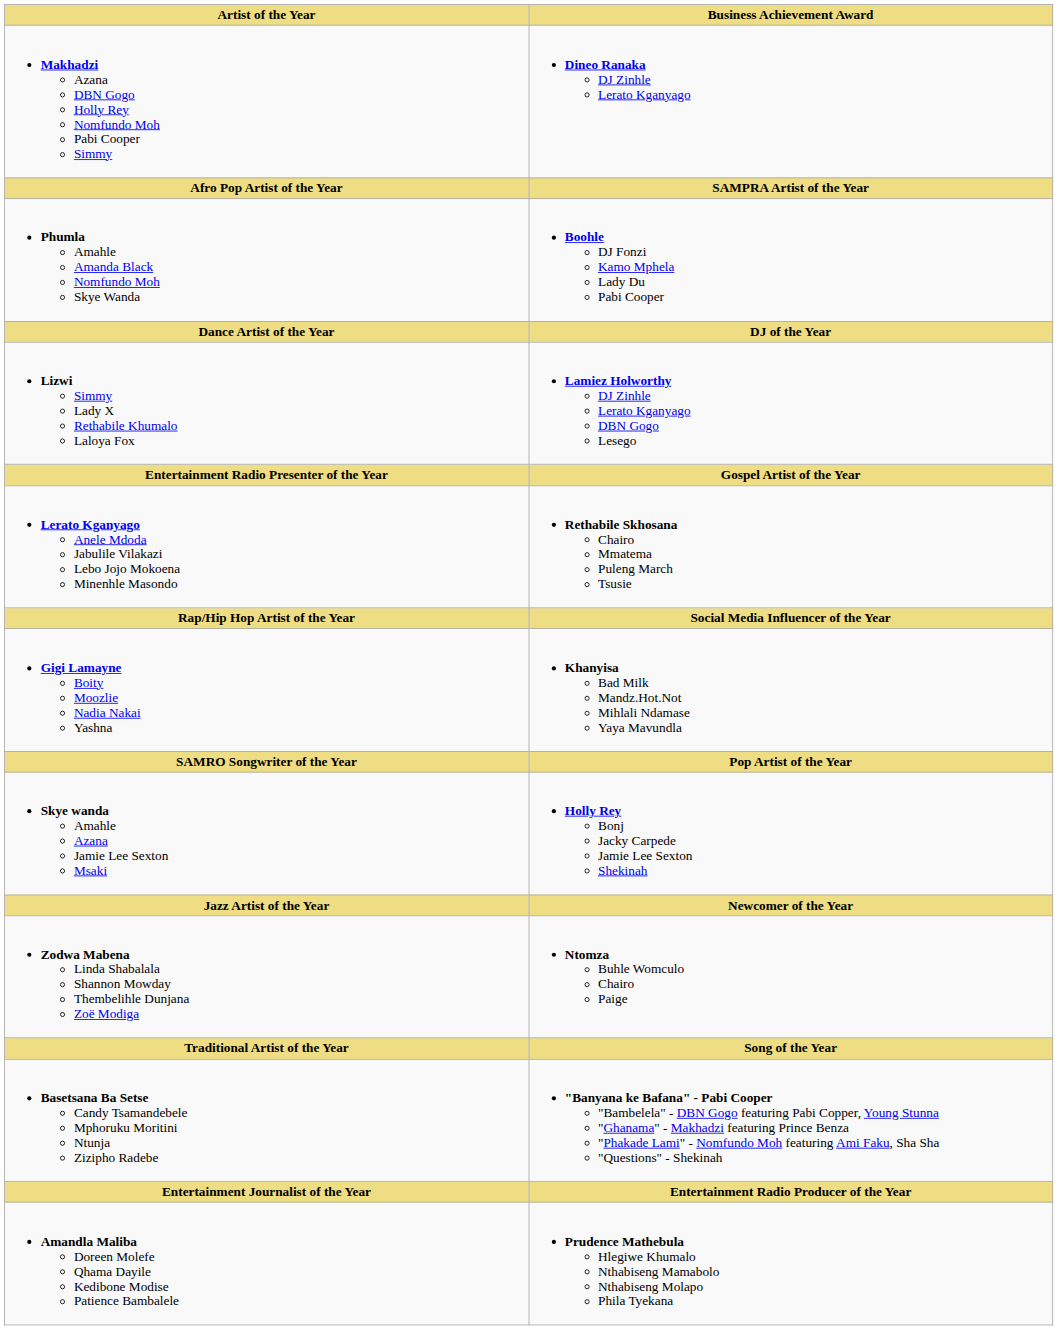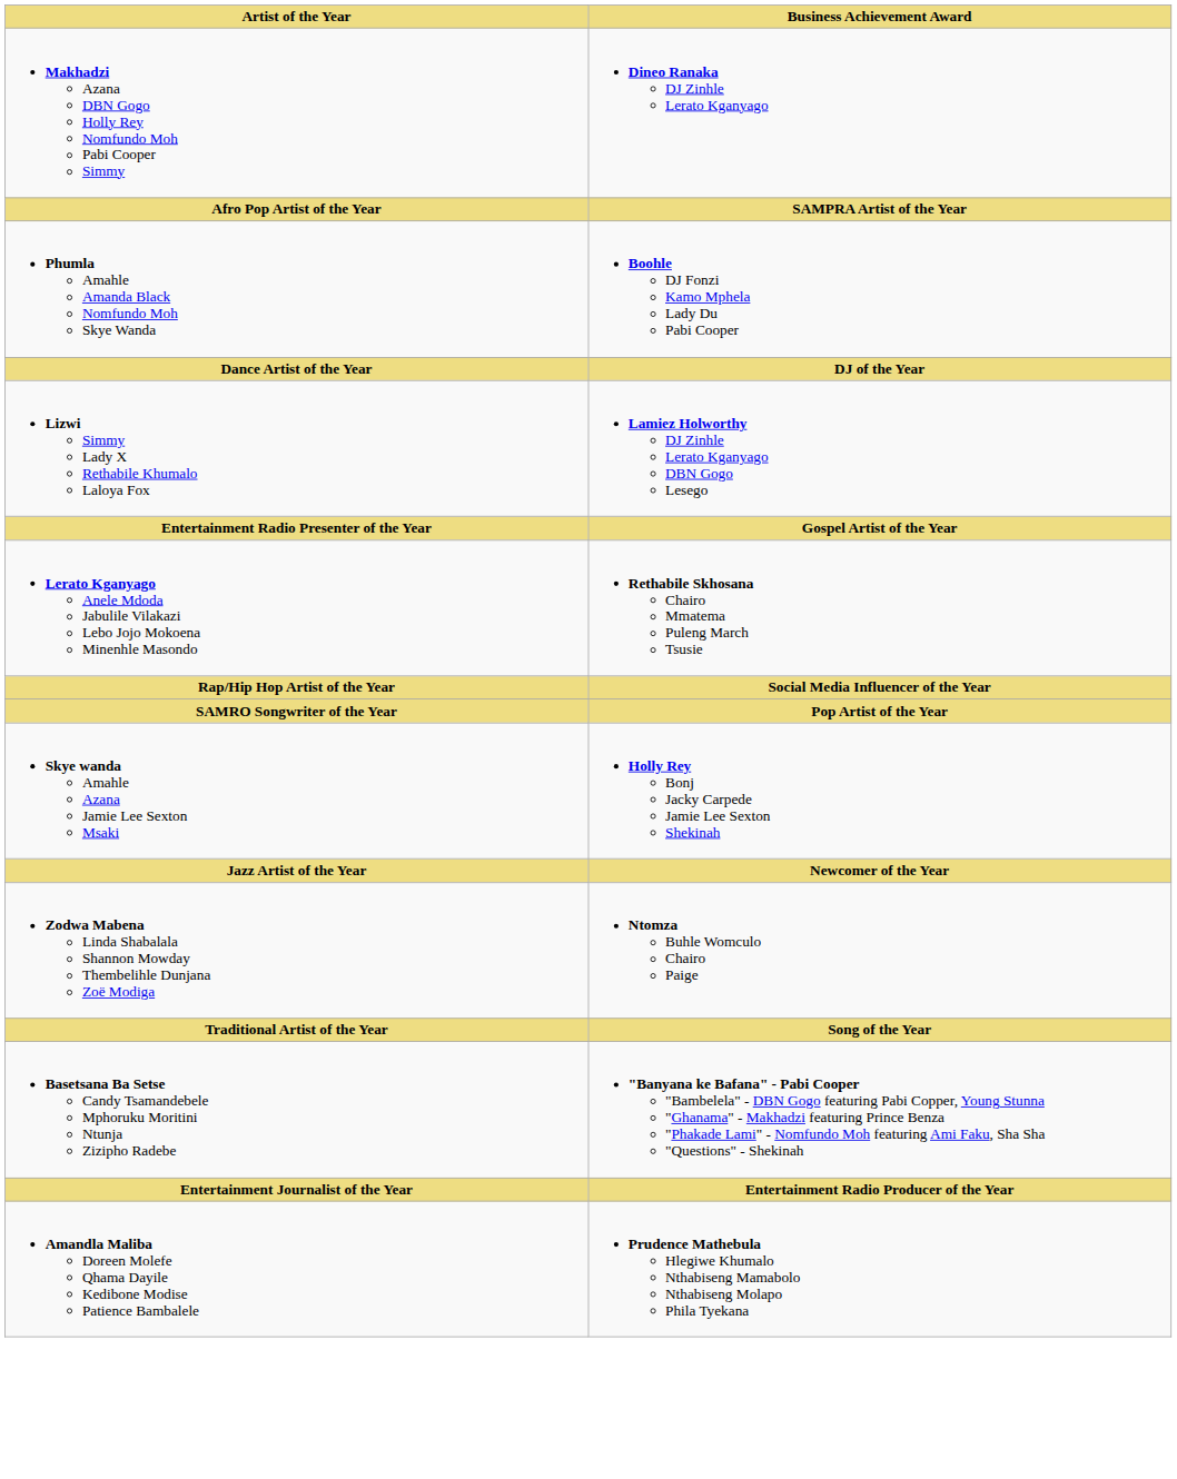 <table class=wikitable width="100%">
 <tr>
 <th style="background:#EEDD82;" ! width="50%">Artist of the Year</th>
 <th style="background:#EEDD82;" ! width="50%">Business Achievement Award</th>
 </tr>
 <tr>
 <td valign="top"><br><ul><li><strong><a href='#'>Makhadzi</a></strong><ul><li>Azana</li><li><a href='#'>DBN Gogo</a></li><li><a href='#'>Holly Rey</a></li><li><a href='#'>Nomfundo Moh</a></li><li>Pabi Cooper</li><li><a href='#'>Simmy</a></li></ul></li></ul></td>
 <td valign="top"><br><ul><li><strong><a href='#'>Dineo Ranaka</a></strong><ul><li><a href='#'>DJ Zinhle</a></li><li><a href='#'>Lerato Kganyago</a></li></ul></li></ul></td>
 </tr>
 <tr>
 <th style="background:#EEDD82;" ! width="50%">Afro Pop Artist of the  Year</th>
 <th style="background:#EEDD82;" ! width="50%">SAMPRA Artist of the Year</th>
 </tr>
 <tr>
 <td valign="top"><br><ul><li><strong>Phumla</strong><ul><li>Amahle</li><li><a href='#'>Amanda Black</a></li><li><a href='#'>Nomfundo Moh</a></li><li>Skye Wanda</li></ul></li></ul></td>
 <td valign="top"><br><ul><li><strong><a href='#'>Boohle</a></strong><ul><li>DJ Fonzi</li><li><a href='#'>Kamo Mphela</a></li><li>Lady Du</li><li>Pabi Cooper</li></ul></li></ul></td>
 </tr>
 <tr>
 <th style="background:#EEDD82;" ! width="50%">Dance Artist of the Year</th>
 <th style="background:#EEDD82;" ! width="50%">DJ of the Year</th>
 </tr>
 <tr>
 <td valign="top"><br><ul><li><strong>Lizwi</strong><ul><li><a href='#'>Simmy</a></li><li>Lady X</li><li><a href='#'>Rethabile Khumalo</a></li><li>Laloya Fox</li></ul></li></ul></td>
 <td valign="top"><br><ul><li><strong><a href='#'>Lamiez Holworthy</a></strong><ul><li><a href='#'>DJ Zinhle</a></li><li><a href='#'>Lerato Kganyago</a></li><li><a href='#'>DBN Gogo</a></li><li>Lesego</li></ul></li></ul></td>
 </tr>
 <tr>
 <th style="background:#EEDD82;" ! width="50%">Entertainment Radio Presenter of the Year</th>
 <th style="background:#EEDD82;" ! width="50%">Gospel Artist of the  Year</th>
 </tr>
 <tr>
 <td valign="top"><br><ul><li><strong><a href='#'>Lerato Kganyago</a></strong><ul><li><a href='#'>Anele Mdoda</a></li><li>Jabulile Vilakazi</li><li>Lebo Jojo Mokoena</li><li>Minenhle Masondo</li></ul></li></ul></td>
 <td valign="top"><br><ul><li><strong>Rethabile Skhosana</strong><ul><li>Chairo</li><li>Mmatema</li><li>Puleng March</li><li>Tsusie</li></ul></li></ul></td>
 </tr>
 <tr>
 <th style="background:#EEDD82;" ! width="50%">Rap/Hip Hop Artist of the Year</th>
 <th style="background:#EEDD82;" ! width="50%">Social Media Influencer of the Year</th>
 </tr>
 <tr>
-<td valign="top"><br><ul><li><strong><a href='#'>Gigi Lamayne</a></strong><ul><li><a href='#'>Boity</a></li><li><a href='#'>Moozlie</a></li><li><a href='#'>Nadia Nakai</a></li><li>Yashna</li></ul></li></ul></td>
-<td valign="top"><br><ul><li><strong>Khanyisa</strong><ul><li>Bad Milk</li><li>Mandz.Hot.Not</li><li>Mihlali Ndamase</li><li>Yaya Mavundla</li></ul></li></ul></td>
-</tr>
-<tr>
 <th style="background:#EEDD82;" ! width="50%">SAMRO Songwriter of the Year</th>
 <th style="background:#EEDD82;" ! width="50%">Pop Artist of the Year</th>
 </tr>
 <tr>
 <td valign="top"><br><ul><li><strong>Skye wanda</strong><ul><li>Amahle</li><li><a href='#'>Azana</a></li><li>Jamie Lee Sexton</li><li><a href='#'>Msaki</a></li></ul></li></ul></td>
 <td valign="top"><br><ul><li><strong><a href='#'>Holly Rey</a></strong><ul><li>Bonj</li><li>Jacky Carpede</li><li>Jamie Lee Sexton</li><li><a href='#'>Shekinah</a></li></ul></li></ul></td>
 </tr>
 <tr>
 <th style="background:#EEDD82;" ! width="50%">Jazz Artist of the Year</th>
 <th style="background:#EEDD82;" ! width="50%">Newcomer of the Year</th>
 </tr>
 <tr>
 <td valign="top"><br><ul><li><strong>Zodwa Mabena</strong><ul><li>Linda Shabalala</li><li>Shannon Mowday</li><li>Thembelihle Dunjana</li><li><a href='#'>Zoë Modiga</a></li></ul></li></ul></td>
 <td valign="top"><br><ul><li><strong>Ntomza</strong><ul><li>Buhle Womculo</li><li>Chairo</li><li>Paige</li></ul></li></ul></td>
 </tr>
 <tr>
 <th style="background:#EEDD82;" ! width="50%">Traditional Artist of the Year</th>
 <th style="background:#EEDD82;" ! width="50%">Song of the Year</th>
 </tr>
 <tr>
 <td valign="top"><br><ul><li><strong>Basetsana Ba Setse</strong><ul><li>Candy Tsamandebele</li><li>Mphoruku Moritini</li><li>Ntunja</li><li>Zizipho Radebe</li></ul></li></ul></td>
 <td valign="top"><br><ul><li><strong>"Banyana ke Bafana" - Pabi Cooper</strong><ul><li>"Bambelela" - <a href='#'>DBN Gogo</a> featuring Pabi Copper, <a href='#'>Young Stunna</a></li><li>"<a href='#'>Ghanama</a>" - <a href='#'>Makhadzi</a> featuring Prince Benza</li><li>"<a href='#'>Phakade Lami</a>" - <a href='#'>Nomfundo Moh</a> featuring <a href='#'>Ami Faku</a>, Sha Sha</li><li>"Questions" - Shekinah</li></ul></li></ul></td>
 </tr>
 <tr>
 <th style="background:#EEDD82;" ! width="50%">Entertainment Journalist of the Year</th>
 <th style="background:#EEDD82;" ! width="50%">Entertainment Radio Producer of the Year</th>
 </tr>
 <tr>
 <td valign="top"><br><ul><li><strong>Amandla Maliba</strong><ul><li>Doreen Molefe</li><li>Qhama Dayile</li><li>Kedibone Modise</li><li>Patience Bambalele</li></ul></li></ul></td>
 <td valign="top"><br><ul><li><strong>Prudence Mathebula</strong><ul><li>Hlegiwe Khumalo</li><li>Nthabiseng Mamabolo</li><li>Nthabiseng Molapo</li><li>Phila Tyekana</li></ul></li></ul></td>
 </tr>
 </table>
